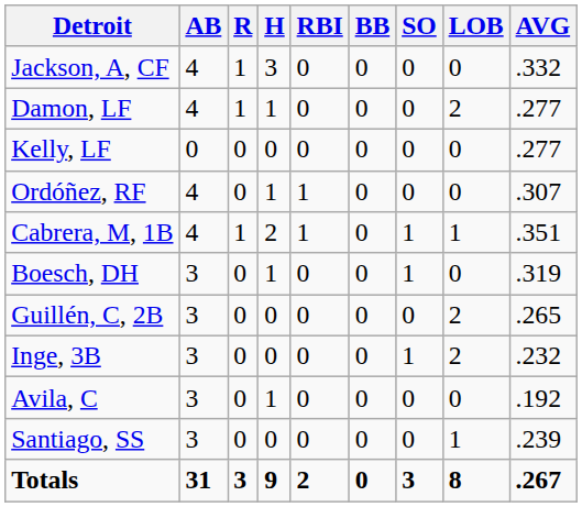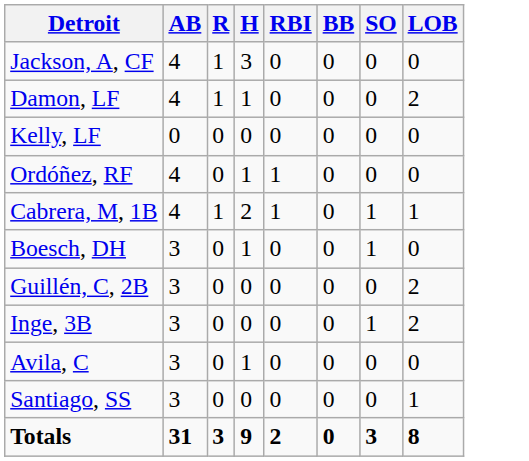 <table class="wikitable">
 <tr>
 <th><a href='#'>Detroit</a></th>
 <th><a href='#'>AB</a></th>
 <th><a href='#'>R</a></th>
 <th><a href='#'>H</a></th>
 <th><a href='#'>RBI</a></th>
 <th><a href='#'>BB</a></th>
 <th><a href='#'>SO</a></th>
 <th><a href='#'>LOB</a></th>
-<th><a href='#'>AVG</a></th>
 </tr>
 <tr>
 <td><a href='#'>Jackson, A</a>, <a href='#'>CF</a></td>
 <td>4</td>
 <td>1</td>
 <td>3</td>
 <td>0</td>
 <td>0</td>
 <td>0</td>
 <td>0</td>
-<td>.332</td>
 </tr>
 <tr>
 <td><a href='#'>Damon</a>, <a href='#'>LF</a></td>
 <td>4</td>
 <td>1</td>
 <td>1</td>
 <td>0</td>
 <td>0</td>
 <td>0</td>
 <td>2</td>
-<td>.277</td>
 </tr>
 <tr>
 <td><a href='#'>Kelly</a>, <a href='#'>LF</a></td>
 <td>0</td>
 <td>0</td>
 <td>0</td>
 <td>0</td>
 <td>0</td>
 <td>0</td>
 <td>0</td>
-<td>.277</td>
 </tr>
 <tr>
 <td><a href='#'>Ordóñez</a>, <a href='#'>RF</a></td>
 <td>4</td>
 <td>0</td>
 <td>1</td>
 <td>1</td>
 <td>0</td>
 <td>0</td>
 <td>0</td>
-<td>.307</td>
 </tr>
 <tr>
 <td><a href='#'>Cabrera, M</a>, <a href='#'>1B</a></td>
 <td>4</td>
 <td>1</td>
 <td>2</td>
 <td>1</td>
 <td>0</td>
 <td>1</td>
 <td>1</td>
-<td>.351</td>
 </tr>
 <tr>
 <td><a href='#'>Boesch</a>, <a href='#'>DH</a></td>
 <td>3</td>
 <td>0</td>
 <td>1</td>
 <td>0</td>
 <td>0</td>
 <td>1</td>
 <td>0</td>
-<td>.319</td>
 </tr>
 <tr>
 <td><a href='#'>Guillén, C</a>, <a href='#'>2B</a></td>
 <td>3</td>
 <td>0</td>
 <td>0</td>
 <td>0</td>
 <td>0</td>
 <td>0</td>
 <td>2</td>
-<td>.265</td>
 </tr>
 <tr>
 <td><a href='#'>Inge</a>, <a href='#'>3B</a></td>
 <td>3</td>
 <td>0</td>
 <td>0</td>
 <td>0</td>
 <td>0</td>
 <td>1</td>
 <td>2</td>
-<td>.232</td>
 </tr>
 <tr>
 <td><a href='#'>Avila</a>, <a href='#'>C</a></td>
 <td>3</td>
 <td>0</td>
 <td>1</td>
 <td>0</td>
 <td>0</td>
 <td>0</td>
 <td>0</td>
-<td>.192</td>
 </tr>
 <tr>
 <td><a href='#'>Santiago</a>, <a href='#'>SS</a></td>
 <td>3</td>
 <td>0</td>
 <td>0</td>
 <td>0</td>
 <td>0</td>
 <td>0</td>
 <td>1</td>
-<td>.239</td>
 </tr>
 <tr>
 <td><strong>Totals</strong></td>
 <td><strong>31</strong></td>
 <td><strong>3</strong></td>
 <td><strong>9</strong></td>
 <td><strong>2</strong></td>
 <td><strong>0</strong></td>
 <td><strong>3</strong></td>
 <td><strong>8</strong></td>
-<td><strong>.267</strong></td>
 </tr>
 </table>
